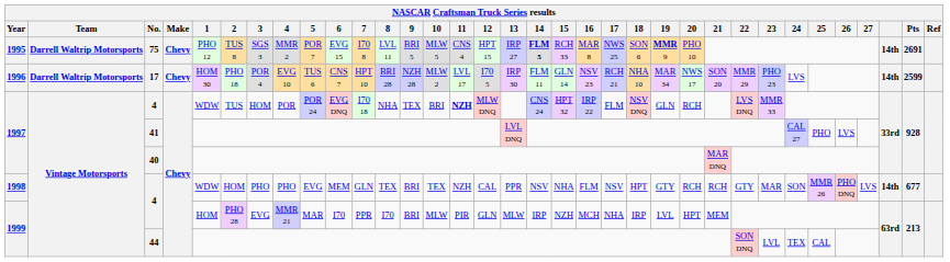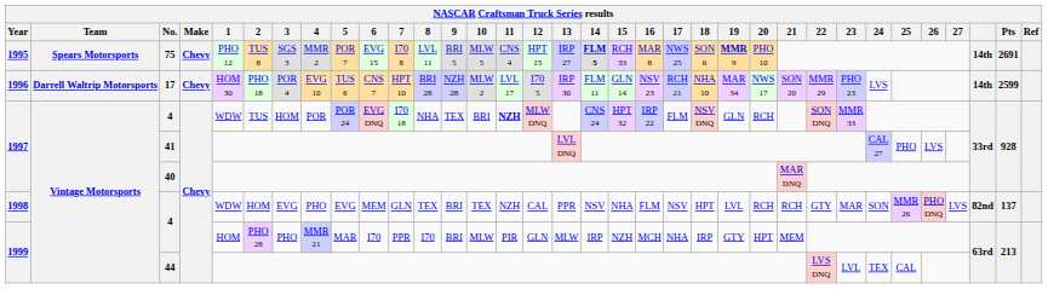 <table class="wikitable" style="text-align:center; font-size:75%">
 <tr>
 <th colspan=45><a href='#'>NASCAR</a> <a href='#'>Craftsman Truck Series</a> results</th>
 </tr>
 <tr>
 <th>Year</th>
 <th>Team</th>
 <th>No.</th>
 <th>Make</th>
 <th>1</th>
 <th>2</th>
 <th>3</th>
 <th>4</th>
 <th>5</th>
 <th>6</th>
 <th>7</th>
 <th>8</th>
 <th>9</th>
 <th>10</th>
 <th>11</th>
 <th>12</th>
 <th>13</th>
 <th>14</th>
 <th>15</th>
 <th>16</th>
 <th>17</th>
 <th>18</th>
 <th>19</th>
 <th>20</th>
 <th>21</th>
 <th>22</th>
 <th>23</th>
 <th>24</th>
 <th>25</th>
 <th>26</th>
 <th>27</th>
 <th></th>
 <th>Pts</th>
 <th>Ref</th>
 </tr>
 <tr>
 <th><a href='#'>1995</a></th>
-<th><a href='#'>Darrell Waltrip Motorsports</a></th>
+<th><a href='#'>Spears Motorsports</a></th>
 <th>75</th>
 <th><a href='#'>Chevy</a></th>
 <td style="background:#DFFFDF;"><a href='#'>PHO</a><br><small>12</small></td>
 <td style="background:#FFDF9F;"><a href='#'>TUS</a><br><small>8</small></td>
 <td style="background:#DFDFDF;"><a href='#'>SGS</a><br><small>3</small></td>
 <td style="background:#DFDFDF;"><a href='#'>MMR</a><br><small>2</small></td>
 <td style="background:#FFDF9F;"><a href='#'>POR</a><br><small>7</small></td>
 <td style="background:#DFFFDF;"><a href='#'>EVG</a><br><small>15</small></td>
 <td style="background:#FFDF9F;"><a href='#'>I70</a><br><small>8</small></td>
 <td style="background:#DFFFDF;"><a href='#'>LVL</a><br><small>11</small></td>
 <td style="background:#DFDFDF;"><a href='#'>BRI</a><br><small>5</small></td>
 <td style="background:#DFDFDF;"><a href='#'>MLW</a><br><small>5</small></td>
 <td style="background:#DFDFDF;"><a href='#'>CNS</a><br><small>4</small></td>
 <td style="background:#DFFFDF;"><a href='#'>HPT</a><br><small>15</small></td>
 <td style="background:#CFCFFF;"><a href='#'>IRP</a><br><small>27</small></td>
 <td style="background:#DFDFDF;"><strong><a href='#'>FLM</a><br><small>5</small></strong></td>
 <td style="background:#EFCFFF;"><a href='#'>RCH</a><br><small>33</small></td>
 <td style="background:#FFDF9F;"><a href='#'>MAR</a><br><small>8</small></td>
 <td style="background:#CFCFFF;"><a href='#'>NWS</a><br><small>25</small></td>
 <td style="background:#FFDF9F;"><a href='#'>SON</a><br><small>6</small></td>
 <td style="background:#FFDF9F;"><strong><a href='#'>MMR</a></strong><br><small>9</small></td>
 <td style="background:#FFDF9F;"><a href='#'>PHO</a><br><small>10</small></td>
 <td colspan=7></td>
 <th>14th</th>
 <th>2691</th>
 <th></th>
 </tr>
 <tr>
 <th><a href='#'>1996</a></th>
 <th><a href='#'>Darrell Waltrip Motorsports</a></th>
 <th>17</th>
 <th><a href='#'>Chevy</a></th>
 <td style="background:#EFCFFF;"><a href='#'>HOM</a><br><small>30</small></td>
 <td style="background:#DFFFDF;"><a href='#'>PHO</a><br><small>18</small></td>
 <td style="background:#DFDFDF;"><a href='#'>POR</a><br><small>4</small></td>
 <td style="background:#FFDF9F;"><a href='#'>EVG</a><br><small>10</small></td>
 <td style="background:#FFDF9F;"><a href='#'>TUS</a><br><small>6</small></td>
 <td style="background:#FFDF9F;"><a href='#'>CNS</a><br><small>7</small></td>
 <td style="background:#FFDF9F;"><a href='#'>HPT</a><br><small>10</small></td>
 <td style="background:#CFCFFF;"><a href='#'>BRI</a><br><small>28</small></td>
 <td style="background:#CFCFFF;"><a href='#'>NZH</a><br><small>28</small></td>
 <td style="background:#DFDFDF;"><a href='#'>MLW</a><br><small>2</small></td>
 <td style="background:#DFFFDF;"><a href='#'>LVL</a><br><small>17</small></td>
 <td style="background:#DFDFDF;"><a href='#'>I70</a><br><small>5</small></td>
 <td style="background:#EFCFFF;"><a href='#'>IRP</a><br><small>30</small></td>
 <td style="background:#DFFFDF;"><a href='#'>FLM</a><br><small>11</small></td>
 <td style="background:#DFFFDF;"><a href='#'>GLN</a><br><small>14</small></td>
 <td style="background:#EFCFFF;"><a href='#'>NSV</a><br><small>23</small></td>
 <td style="background:#CFCFFF;"><a href='#'>RCH</a><br><small>21</small></td>
 <td style="background:#FFDF9F;"><a href='#'>NHA</a><br><small>10</small></td>
 <td style="background:#EFCFFF;"><a href='#'>MAR</a><br><small>34</small></td>
 <td style="background:#DFFFDF;"><a href='#'>NWS</a><br><small>17</small></td>
 <td style="background:#EFCFFF;"><a href='#'>SON</a><br><small>20</small></td>
 <td style="background:#EFCFFF;"><a href='#'>MMR</a><br><small>29</small></td>
 <td style="background:#CFCFFF;"><a href='#'>PHO</a><br><small>23</small></td>
 <td><a href='#'>LVS</a></td>
 <td colspan=3></td>
 <th>14th</th>
 <th>2599</th>
 <th></th>
 </tr>
 <tr>
 <th rowspan=3><a href='#'>1997</a></th>
 <th rowspan=6><a href='#'>Vintage Motorsports</a></th>
 <th>4</th>
 <th rowspan=6><a href='#'>Chevy</a></th>
 <td><a href='#'>WDW</a></td>
 <td><a href='#'>TUS</a></td>
 <td><a href='#'>HOM</a></td>
 <td><a href='#'>POR</a></td>
 <td style="background:#CFCFFF;"><a href='#'>POR</a><br><small>24</small></td>
 <td style="background:#FFCFCF;"><a href='#'>EVG</a><br><small>DNQ</small></td>
 <td style="background:#DFFFDF;"><a href='#'>I70</a><br><small>18</small></td>
 <td><a href='#'>NHA</a></td>
 <td><a href='#'>TEX</a></td>
 <td><a href='#'>BRI</a></td>
 <td><strong><a href='#'>NZH</a></strong></td>
 <td style="background:#FFCFCF;"><a href='#'>MLW</a><br><small>DNQ</small></td>
 <td></td>
 <td style="background:#CFCFFF;"><a href='#'>CNS</a><br><small>24</small></td>
 <td style="background:#EFCFFF;"><a href='#'>HPT</a><br><small>32</small></td>
 <td style="background:#CFCFFF;"><a href='#'>IRP</a><br><small>22</small></td>
 <td><a href='#'>FLM</a></td>
 <td style="background:#FFCFCF;"><a href='#'>NSV</a><br><small>DNQ</small></td>
 <td><a href='#'>GLN</a></td>
 <td><a href='#'>RCH</a></td>
 <td></td>
-<td style="background:#FFCFCF;"><a href='#'>LVS</a><br><small>DNQ</small></td>
+<td style="background:#FFCFCF;"><a href='#'>SON</a><br><small>DNQ</small></td>
 <td style="background:#EFCFFF;"><a href='#'>MMR</a><br><small>33</small></td>
 <td colspan=4></td>
 <th rowspan=3>33rd</th>
 <th rowspan=3>928</th>
 <th rowspan=3></th>
 </tr>
 <tr>
 <th>41</th>
 <td colspan=12></td>
 <td style="background:#FFCFCF;"><a href='#'>LVL</a><br><small>DNQ</small></td>
 <td colspan=10></td>
 <td style="background:#CFCFFF;"><a href='#'>CAL</a><br><small>27</small></td>
 <td><a href='#'>PHO</a></td>
 <td><a href='#'>LVS</a></td>
 <td></td>
 </tr>
 <tr>
 <th>40</th>
 <td colspan=20></td>
 <td style="background:#FFCFCF;"><a href='#'>MAR</a><br><small>DNQ</small></td>
 <td colspan=6></td>
 </tr>
 <tr>
 <th><a href='#'>1998</a></th>
 <th rowspan=2>4</th>
 <td><a href='#'>WDW</a></td>
 <td><a href='#'>HOM</a></td>
-<td><a href='#'>PHO</a></td>
+<td><a href='#'>EVG</a></td>
 <td><a href='#'>PHO</a></td>
 <td><a href='#'>EVG</a></td>
 <td><a href='#'>MEM</a></td>
 <td><a href='#'>GLN</a></td>
 <td><a href='#'>TEX</a></td>
 <td><a href='#'>BRI</a></td>
 <td><a href='#'>TEX</a></td>
 <td><a href='#'>NZH</a></td>
 <td><a href='#'>CAL</a></td>
 <td><a href='#'>PPR</a></td>
 <td><a href='#'>NSV</a></td>
 <td><a href='#'>NHA</a></td>
 <td><a href='#'>FLM</a></td>
 <td><a href='#'>NSV</a></td>
 <td><a href='#'>HPT</a></td>
-<td><a href='#'>GTY</a></td>
+<td><a href='#'>LVL</a></td>
 <td><a href='#'>RCH</a></td>
 <td><a href='#'>RCH</a></td>
 <td><a href='#'>GTY</a></td>
 <td><a href='#'>MAR</a></td>
 <td><a href='#'>SON</a></td>
 <td style="background:#EFCFFF;"><a href='#'>MMR</a><br><small>26</small></td>
 <td style="background:#FFCFCF;"><a href='#'>PHO</a><br><small>DNQ</small></td>
 <td><a href='#'>LVS</a></td>
-<th>14th</th>
-<th>677</th>
+<th>82nd</th>
+<th>137</th>
 <th></th>
 </tr>
 <tr>
 <th rowspan=2><a href='#'>1999</a></th>
 <td><a href='#'>HOM</a></td>
 <td style="background:#EFCFFF;"><a href='#'>PHO</a><br><small>28</small></td>
-<td><a href='#'>EVG</a></td>
+<td><a href='#'>PHO</a></td>
 <td style="background:#CFCFFF;"><a href='#'>MMR</a><br><small>21</small></td>
 <td><a href='#'>MAR</a></td>
 <td><a href='#'>I70</a></td>
 <td><a href='#'>PPR</a></td>
 <td><a href='#'>I70</a></td>
 <td><a href='#'>BRI</a></td>
 <td><a href='#'>MLW</a></td>
 <td><a href='#'>PIR</a></td>
 <td><a href='#'>GLN</a></td>
 <td><a href='#'>MLW</a></td>
 <td><a href='#'>IRP</a></td>
 <td><a href='#'>NZH</a></td>
 <td><a href='#'>MCH</a></td>
 <td><a href='#'>NHA</a></td>
 <td><a href='#'>IRP</a></td>
-<td><a href='#'>LVL</a></td>
+<td><a href='#'>GTY</a></td>
 <td><a href='#'>HPT</a></td>
 <td><a href='#'>MEM</a></td>
 <td colspan=6></td>
 <th rowspan=2>63rd</th>
 <th rowspan=2>213</th>
 <th rowspan=2></th>
 </tr>
 <tr>
 <th>44</th>
 <td colspan=21></td>
-<td style="background:#FFCFCF;"><a href='#'>SON</a><br><small>DNQ</small></td>
+<td style="background:#FFCFCF;"><a href='#'>LVS</a><br><small>DNQ</small></td>
 <td><a href='#'>LVL</a></td>
 <td><a href='#'>TEX</a></td>
 <td><a href='#'>CAL</a></td>
 <td colspan=2></td>
 </tr>
 </table>
